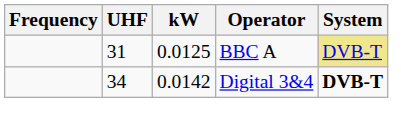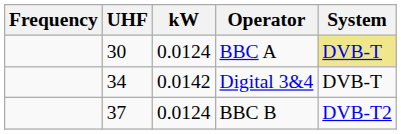 <table class="wikitable sortable">
 <tr>
 <th>Frequency</th>
 <th>UHF</th>
 <th>kW</th>
 <th>Operator</th>
 <th>System</th>
 </tr>
 <tr>
 <td></td>
-<td>31</td>
-<td>0.0125</td>
+<td>30</td>
+<td>0.0124</td>
 <td><a href='#'>BBC</a> A</td>
 <td style="background: khaki;"><a href='#'>DVB-T</a></td>
 </tr>
 <tr>
 <td></td>
 <td>34</td>
 <td>0.0142</td>
 <td><a href='#'>Digital 3&4</a></td>
-<td><strong>DVB-T</strong></td>
+<td>DVB-T</td>
+</tr>
+<tr>
+<td></td>
+<td>37</td>
+<td>0.0124</td>
+<td>BBC B</td>
+<td><a href='#'>DVB-T2</a></td>
 </tr>
 </table>
